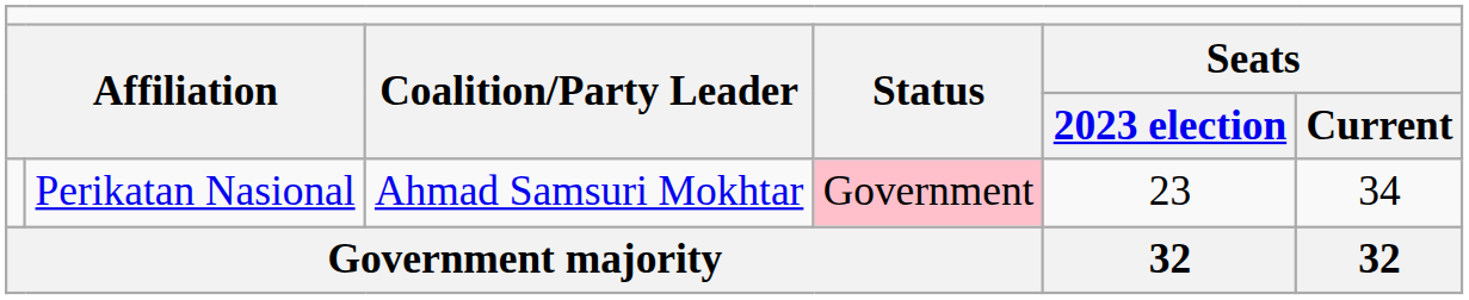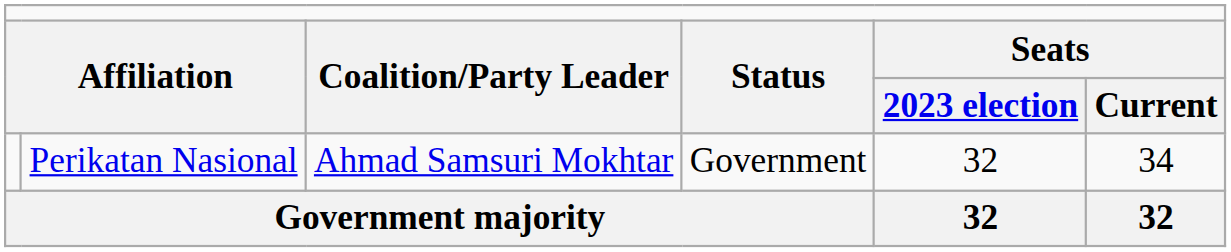 <table class="wikitable" style="text-align:center;">
 <tr>
 <td colspan=6></td>
 </tr>
 <tr>
 <th colspan="2" rowspan="2">Affiliation</th>
 <th rowspan="2">Coalition/Party Leader</th>
 <th rowspan="2">Status</th>
 <th colspan="2">Seats</th>
 </tr>
 <tr>
 <th><a href='#'>2023 election</a></th>
 <th>Current</th>
 </tr>
 <tr>
 <td></td>
 <td><a href='#'>Perikatan Nasional</a></td>
 <td><a href='#'>Ahmad Samsuri Mokhtar</a></td>
-<td style="background: pink;">Government</td>
-<td>23</td>
+<td>Government</td>
+<td>32</td>
 <td>34</td>
 </tr>
 <tr>
 <th colspan="4">Government majority</th>
 <th>32</th>
 <th>32</th>
 </tr>
 </table>
